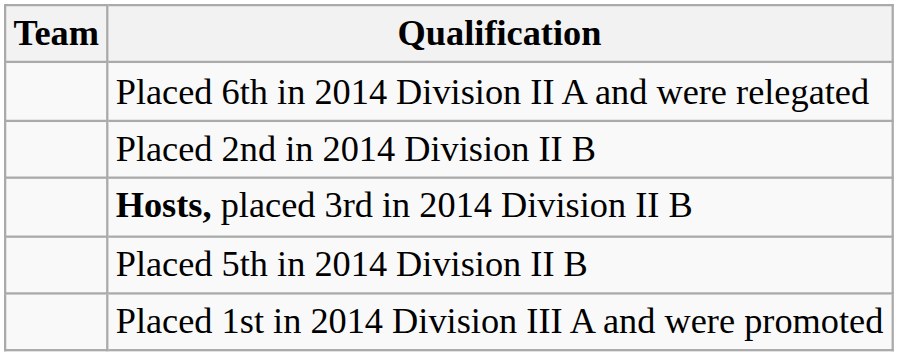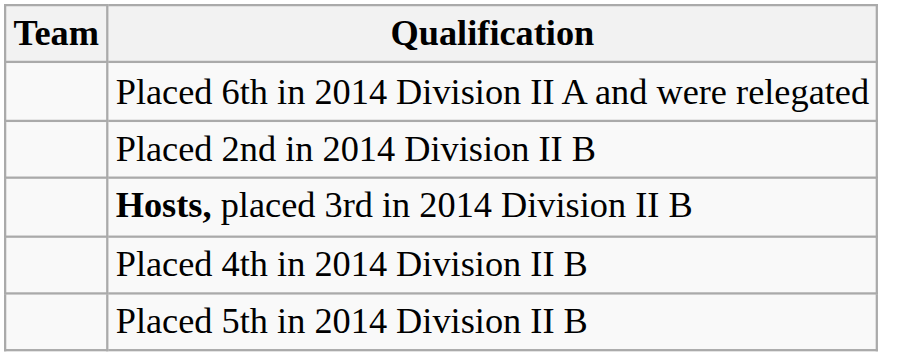 <table class="wikitable">
 <tr>
 <th>Team</th>
 <th>Qualification</th>
 </tr>
 <tr>
 <td></td>
 <td>Placed 6th in 2014 Division II A and were relegated</td>
 </tr>
 <tr>
 <td></td>
 <td>Placed 2nd in 2014 Division II B</td>
 </tr>
 <tr>
 <td></td>
 <td><strong>Hosts,</strong> placed 3rd in 2014 Division II B</td>
 </tr>
 <tr>
 <td></td>
-<td>Placed 5th in 2014 Division II B</td>
+<td>Placed 4th in 2014 Division II B</td>
 </tr>
 <tr>
 <td></td>
-<td>Placed 1st in 2014 Division III A and were promoted</td>
+<td>Placed 5th in 2014 Division II B</td>
 </tr>
 </table>
